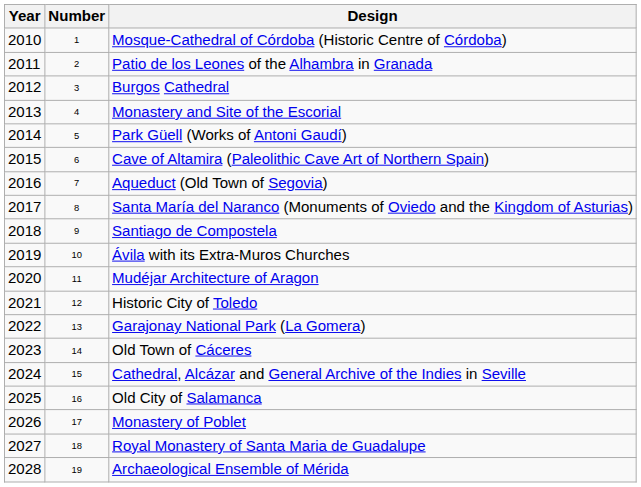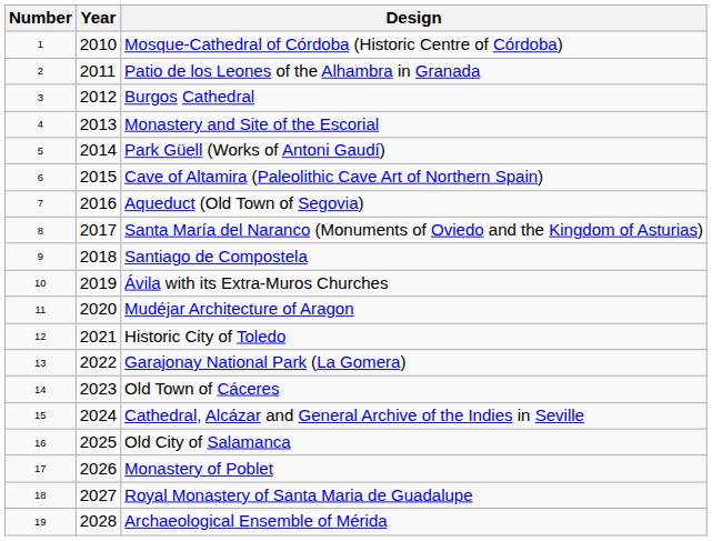 <table class="wikitable" align="center">
 <tr>
+<th>Number</th>
 <th>Year</th>
-<th>Number</th>
 <th>Design</th>
 </tr>
 <tr>
+<td style="text-align:center; font-size:10px;">1</td>
 <td>2010</td>
-<td style="text-align:center; font-size:10px;">1</td>
 <td><a href='#'>Mosque-Cathedral of Córdoba</a> (Historic Centre of <a href='#'>Córdoba</a>)</td>
 </tr>
 <tr>
+<td style="text-align:center; font-size:10px;">2</td>
 <td>2011</td>
-<td style="text-align:center; font-size:10px;">2</td>
 <td><a href='#'>Patio de los Leones</a> of the <a href='#'>Alhambra</a> in <a href='#'>Granada</a></td>
 </tr>
 <tr>
+<td style="text-align:center; font-size:10px;">3</td>
 <td>2012</td>
-<td style="text-align:center; font-size:10px;">3</td>
 <td><a href='#'>Burgos</a> <a href='#'>Cathedral</a></td>
 </tr>
 <tr>
+<td style="text-align:center; font-size:10px;">4</td>
 <td>2013</td>
-<td style="text-align:center; font-size:10px;">4</td>
 <td><a href='#'>Monastery and Site of the Escorial</a></td>
 </tr>
 <tr>
+<td style="text-align:center; font-size:10px;">5</td>
 <td>2014</td>
-<td style="text-align:center; font-size:10px;">5</td>
 <td><a href='#'>Park Güell</a> (Works of <a href='#'>Antoni Gaudí</a>)</td>
 </tr>
 <tr>
+<td style="text-align:center; font-size:10px;">6</td>
 <td>2015</td>
-<td style="text-align:center; font-size:10px;">6</td>
 <td><a href='#'>Cave of Altamira</a> (<a href='#'>Paleolithic Cave Art of Northern Spain</a>)</td>
 </tr>
 <tr>
+<td style="text-align:center; font-size:10px;">7</td>
 <td>2016</td>
-<td style="text-align:center; font-size:10px;">7</td>
 <td><a href='#'>Aqueduct</a> (Old Town of <a href='#'>Segovia</a>)</td>
 </tr>
 <tr>
+<td style="text-align:center; font-size:10px;">8</td>
 <td>2017</td>
-<td style="text-align:center; font-size:10px;">8</td>
 <td><a href='#'>Santa María del Naranco</a> (Monuments of <a href='#'>Oviedo</a> and the <a href='#'>Kingdom of Asturias</a>)</td>
 </tr>
 <tr>
+<td style="text-align:center; font-size:10px;">9</td>
 <td>2018</td>
-<td style="text-align:center; font-size:10px;">9</td>
 <td><a href='#'>Santiago de Compostela</a></td>
 </tr>
 <tr>
+<td style="text-align:center; font-size:10px;">10</td>
 <td>2019</td>
-<td style="text-align:center; font-size:10px;">10</td>
 <td><a href='#'>Ávila</a> with its Extra-Muros Churches</td>
 </tr>
 <tr>
+<td style="text-align:center; font-size:10px;">11</td>
 <td>2020</td>
-<td style="text-align:center; font-size:10px;">11</td>
 <td><a href='#'>Mudéjar Architecture of Aragon</a></td>
 </tr>
 <tr>
+<td style="text-align:center; font-size:10px;">12</td>
 <td>2021</td>
-<td style="text-align:center; font-size:10px;">12</td>
 <td>Historic City of <a href='#'>Toledo</a></td>
 </tr>
 <tr>
+<td style="text-align:center; font-size:10px;">13</td>
 <td>2022</td>
-<td style="text-align:center; font-size:10px;">13</td>
 <td><a href='#'>Garajonay National Park</a> (<a href='#'>La Gomera</a>)</td>
 </tr>
 <tr>
+<td style="text-align:center; font-size:10px;">14</td>
 <td>2023</td>
-<td style="text-align:center; font-size:10px;">14</td>
 <td>Old Town of <a href='#'>Cáceres</a></td>
 </tr>
 <tr>
+<td style="text-align:center; font-size:10px;">15</td>
 <td>2024</td>
-<td style="text-align:center; font-size:10px;">15</td>
 <td><a href='#'>Cathedral</a>, <a href='#'>Alcázar</a> and <a href='#'>General Archive of the Indies</a> in <a href='#'>Seville</a></td>
 </tr>
 <tr>
+<td style="text-align:center; font-size:10px;">16</td>
 <td>2025</td>
-<td style="text-align:center; font-size:10px;">16</td>
 <td>Old City of <a href='#'>Salamanca</a></td>
 </tr>
 <tr>
+<td style="text-align:center; font-size:10px;">17</td>
 <td>2026</td>
-<td style="text-align:center; font-size:10px;">17</td>
 <td><a href='#'>Monastery of Poblet</a></td>
 </tr>
 <tr>
+<td style="text-align:center; font-size:10px;">18</td>
 <td>2027</td>
-<td style="text-align:center; font-size:10px;">18</td>
 <td><a href='#'>Royal Monastery of Santa Maria de Guadalupe</a></td>
 </tr>
 <tr>
+<td style="text-align:center; font-size:10px;">19</td>
 <td>2028</td>
-<td style="text-align:center; font-size:10px;">19</td>
 <td><a href='#'>Archaeological Ensemble of Mérida</a></td>
 </tr>
 </table>
